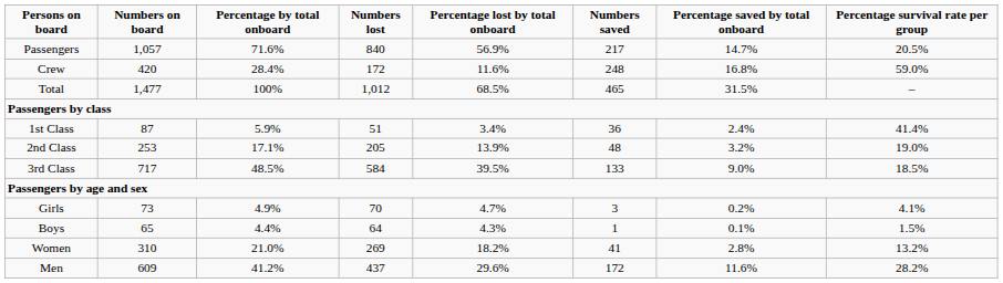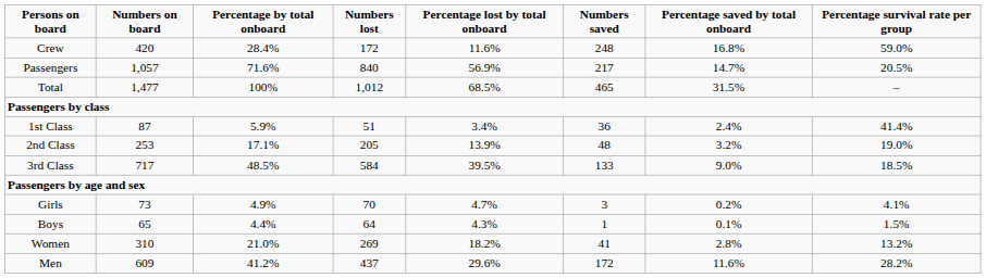 <table class="wikitable plainrowheaders sortable" style="margin: 1em auto; text-align: center;">
 <tr>
 <td><strong>Persons on board</strong></td>
 <td><strong>Numbers on board</strong></td>
 <td><strong>Percentage by total onboard</strong></td>
 <td><strong>Numbers lost</strong></td>
 <td><strong>Percentage lost by total onboard</strong></td>
 <td><strong>Numbers saved</strong></td>
 <td><strong>Percentage saved by total onboard</strong></td>
 <td><strong>Percentage survival rate per group</strong></td>
 </tr>
 <tr>
+<td>Crew</td>
+<td>420</td>
+<td>28.4%</td>
+<td>172</td>
+<td>11.6%</td>
+<td>248</td>
+<td>16.8%</td>
+<td>59.0%</td>
+</tr>
+<tr>
 <td>Passengers</td>
 <td>1,057</td>
 <td>71.6%</td>
 <td>840</td>
 <td>56.9%</td>
 <td>217</td>
 <td>14.7%</td>
 <td>20.5%</td>
-</tr>
-<tr>
-<td>Crew</td>
-<td>420</td>
-<td>28.4%</td>
-<td>172</td>
-<td>11.6%</td>
-<td>248</td>
-<td>16.8%</td>
-<td>59.0%</td>
 </tr>
 <tr>
 <td>Total</td>
 <td>1,477</td>
 <td>100%</td>
 <td>1,012</td>
 <td>68.5%</td>
 <td>465</td>
 <td>31.5%</td>
 <td>–</td>
 </tr>
 <tr>
 <td colspan="8" style="text-align: left;"><strong>Passengers by class</strong></td>
 </tr>
 <tr>
 <td>1st Class</td>
 <td>87</td>
 <td>5.9%</td>
 <td>51</td>
 <td>3.4%</td>
 <td>36</td>
 <td>2.4%</td>
 <td>41.4%</td>
 </tr>
 <tr>
 <td>2nd Class</td>
 <td>253</td>
 <td>17.1%</td>
 <td>205</td>
 <td>13.9%</td>
 <td>48</td>
 <td>3.2%</td>
 <td>19.0%</td>
 </tr>
 <tr>
 <td>3rd Class</td>
 <td>717</td>
 <td>48.5%</td>
 <td>584</td>
 <td>39.5%</td>
 <td>133</td>
 <td>9.0%</td>
 <td>18.5%</td>
 </tr>
 <tr>
 <td colspan="8" style="text-align: left;"><strong>Passengers by age and sex</strong></td>
 </tr>
 <tr>
 <td>Girls</td>
 <td>73</td>
 <td>4.9%</td>
 <td>70</td>
 <td>4.7%</td>
 <td>3</td>
 <td>0.2%</td>
 <td>4.1%</td>
 </tr>
 <tr>
 <td>Boys</td>
 <td>65</td>
 <td>4.4%</td>
 <td>64</td>
 <td>4.3%</td>
 <td>1</td>
 <td>0.1%</td>
 <td>1.5%</td>
 </tr>
 <tr>
 <td>Women</td>
 <td>310</td>
 <td>21.0%</td>
 <td>269</td>
 <td>18.2%</td>
 <td>41</td>
 <td>2.8%</td>
 <td>13.2%</td>
 </tr>
 <tr>
 <td>Men</td>
 <td>609</td>
 <td>41.2%</td>
 <td>437</td>
 <td>29.6%</td>
 <td>172</td>
 <td>11.6%</td>
 <td>28.2%</td>
 </tr>
 </table>
